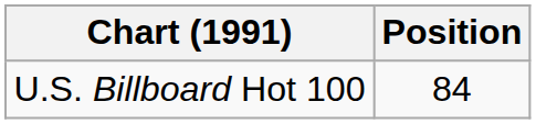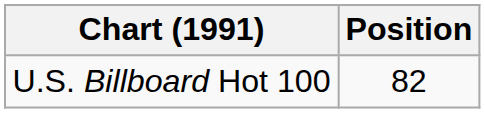 <table class="wikitable sortable">
 <tr>
 <th align="left">Chart (1991)</th>
 <th align="center">Position</th>
 </tr>
 <tr>
 <td align="left">U.S. <em>Billboard</em> Hot 100</td>
-<td align="center">84</td>
+<td align="center">82</td>
 </tr>
 </table>
